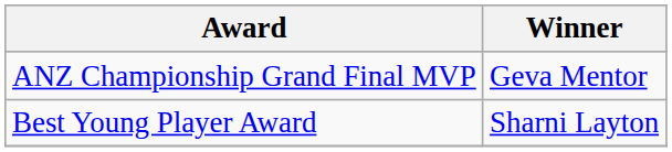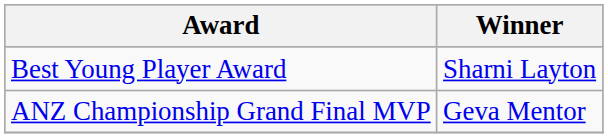 <table class="wikitable collapsible">
 <tr>
 <th>Award</th>
 <th>Winner</th>
 </tr>
 <tr>
+<td><a href='#'>Best Young Player Award</a></td>
+<td><a href='#'>Sharni Layton</a></td>
+</tr>
+<tr>
 <td><a href='#'>ANZ Championship Grand Final MVP</a></td>
 <td><a href='#'>Geva Mentor</a></td>
 </tr>
 <tr>
-<td><a href='#'>Best Young Player Award</a></td>
-<td><a href='#'>Sharni Layton</a></td>
-</tr>
-<tr>
 </tr>
 </table>
